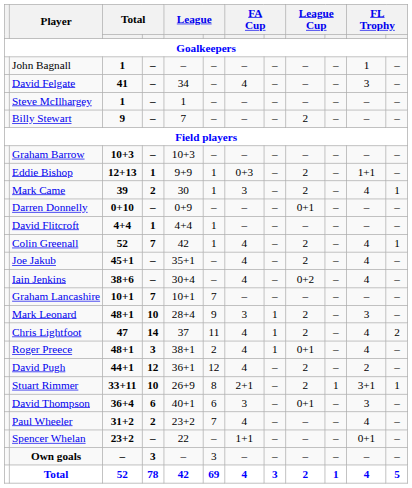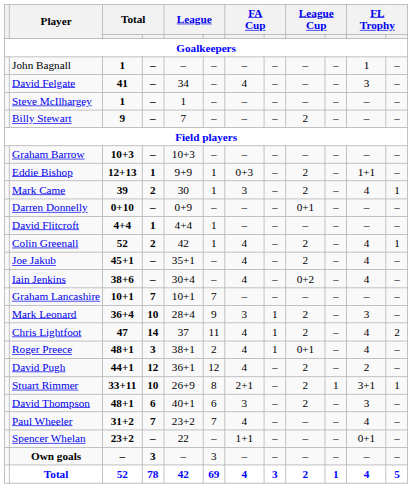 <table class="wikitable"  style="text-align:center;">
 <tr>
 <th rowspan="2" style="font-size:80%;"></th>
 <th rowspan="2">Player</th>
 <th colspan="2">Total</th>
 <th colspan="2"><a href='#'>League</a></th>
 <th colspan="2"><a href='#'>FA<br>Cup</a></th>
 <th colspan="2"><a href='#'>League<br>Cup</a></th>
 <th colspan="2"><a href='#'>FL<br>Trophy</a></th>
 </tr>
 <tr>
 <th style="width: 50px; font-size:80%;"></th>
 <th style="width: 25px; font-size:80%;"></th>
 <th style="width: 50px; font-size:80%;"></th>
 <th style="width: 25px; font-size:80%;"></th>
 <th style="width: 50px; font-size:80%;"></th>
 <th style="width: 25px; font-size:80%;"></th>
 <th style="width: 50px; font-size:80%;"></th>
 <th style="width: 25px; font-size:80%;"></th>
 <th style="width: 50px; font-size:80%;"></th>
 <th style="width: 25px; font-size:80%;"></th>
 </tr>
 <tr>
 <td colspan="12" style="background:white; color:blue; text-align:center;"><strong>Goalkeepers</strong></td>
 </tr>
 <tr>
 <td></td>
 <td style="text-align:left;">John Bagnall</td>
 <td><strong>1</strong></td>
 <td><strong>–</strong></td>
 <td>–</td>
 <td>–</td>
 <td>–</td>
 <td>–</td>
 <td>–</td>
 <td>–</td>
 <td>1</td>
 <td>–</td>
 </tr>
 <tr>
 <td></td>
 <td style="text-align:left;"><a href='#'>David Felgate</a></td>
 <td><strong>41</strong></td>
 <td><strong>–</strong></td>
 <td>34</td>
 <td>–</td>
 <td>4</td>
 <td>–</td>
 <td>–</td>
 <td>–</td>
 <td>3</td>
 <td>–</td>
 </tr>
 <tr>
 <td></td>
 <td style="text-align:left;"><a href='#'>Steve McIlhargey</a></td>
 <td><strong>1</strong></td>
 <td><strong>–</strong></td>
 <td>1</td>
 <td>–</td>
 <td>–</td>
 <td>–</td>
 <td>–</td>
 <td>–</td>
 <td>–</td>
 <td>–</td>
 </tr>
 <tr>
 <td></td>
 <td style="text-align:left;"><a href='#'>Billy Stewart</a></td>
 <td><strong>9</strong></td>
 <td><strong>–</strong></td>
 <td>7</td>
 <td>–</td>
 <td>–</td>
 <td>–</td>
 <td>2</td>
 <td>–</td>
 <td>–</td>
 <td>–</td>
 </tr>
 <tr>
 <td colspan="12" style="background:white; color:blue; text-align:center;"><strong>Field players</strong></td>
 </tr>
 <tr>
 <td></td>
 <td style="text-align:left;"><a href='#'>Graham Barrow</a></td>
 <td><strong>10+3</strong></td>
 <td><strong>–</strong></td>
 <td>10+3</td>
 <td>–</td>
 <td>–</td>
 <td>–</td>
 <td>–</td>
 <td>–</td>
 <td>–</td>
 <td>–</td>
 </tr>
 <tr>
 <td></td>
 <td style="text-align:left;"><a href='#'>Eddie Bishop</a></td>
 <td><strong>12+13</strong></td>
 <td><strong>1</strong></td>
 <td>9+9</td>
 <td>1</td>
 <td>0+3</td>
 <td>–</td>
 <td>2</td>
 <td>–</td>
 <td>1+1</td>
 <td>–</td>
 </tr>
 <tr>
 <td></td>
 <td style="text-align:left;"><a href='#'>Mark Came</a></td>
 <td><strong>39</strong></td>
 <td><strong>2</strong></td>
 <td>30</td>
 <td>1</td>
 <td>3</td>
 <td>–</td>
 <td>2</td>
 <td>–</td>
 <td>4</td>
 <td>1</td>
 </tr>
 <tr>
 <td></td>
 <td style="text-align:left;"><a href='#'>Darren Donnelly</a></td>
 <td><strong>0+10</strong></td>
 <td><strong>–</strong></td>
 <td>0+9</td>
 <td>–</td>
 <td>–</td>
 <td>–</td>
 <td>0+1</td>
 <td>–</td>
 <td>–</td>
 <td>–</td>
 </tr>
 <tr>
 <td></td>
 <td style="text-align:left;"><a href='#'>David Flitcroft</a></td>
 <td><strong>4+4</strong></td>
 <td><strong>1</strong></td>
 <td>4+4</td>
 <td>1</td>
 <td>–</td>
 <td>–</td>
 <td>–</td>
 <td>–</td>
 <td>–</td>
 <td>–</td>
 </tr>
 <tr>
 <td></td>
 <td style="text-align:left;"><a href='#'>Colin Greenall</a></td>
 <td><strong>52</strong></td>
-<td><strong>7</strong></td>
+<td><strong>2</strong></td>
 <td>42</td>
 <td>1</td>
 <td>4</td>
 <td>–</td>
 <td>2</td>
 <td>–</td>
 <td>4</td>
 <td>1</td>
 </tr>
 <tr>
 <td></td>
 <td style="text-align:left;"><a href='#'>Joe Jakub</a></td>
 <td><strong>45+1</strong></td>
 <td><strong>–</strong></td>
 <td>35+1</td>
 <td>–</td>
 <td>4</td>
 <td>–</td>
 <td>2</td>
 <td>–</td>
 <td>4</td>
 <td>–</td>
 </tr>
 <tr>
 <td></td>
 <td style="text-align:left;"><a href='#'>Iain Jenkins</a></td>
 <td><strong>38+6</strong></td>
 <td><strong>–</strong></td>
 <td>30+4</td>
 <td>–</td>
 <td>4</td>
 <td>–</td>
 <td>0+2</td>
 <td>–</td>
 <td>4</td>
 <td>–</td>
 </tr>
 <tr>
 <td></td>
 <td style="text-align:left;"><a href='#'>Graham Lancashire</a></td>
 <td><strong>10+1</strong></td>
 <td><strong>7</strong></td>
 <td>10+1</td>
 <td>7</td>
 <td>–</td>
 <td>–</td>
 <td>–</td>
 <td>–</td>
 <td>–</td>
 <td>–</td>
 </tr>
 <tr>
 <td></td>
 <td style="text-align:left;"><a href='#'>Mark Leonard</a></td>
-<td><strong>48+1</strong></td>
+<td><strong>36+4</strong></td>
 <td><strong>10</strong></td>
 <td>28+4</td>
 <td>9</td>
 <td>3</td>
 <td>1</td>
 <td>2</td>
 <td>–</td>
 <td>3</td>
 <td>–</td>
 </tr>
 <tr>
 <td></td>
 <td style="text-align:left;"><a href='#'>Chris Lightfoot</a></td>
 <td><strong>47</strong></td>
 <td><strong>14</strong></td>
 <td>37</td>
 <td>11</td>
 <td>4</td>
 <td>1</td>
 <td>2</td>
 <td>–</td>
 <td>4</td>
 <td>2</td>
 </tr>
 <tr>
 <td></td>
 <td style="text-align:left;"><a href='#'>Roger Preece</a></td>
 <td><strong>48+1</strong></td>
 <td><strong>3</strong></td>
 <td>38+1</td>
 <td>2</td>
 <td>4</td>
 <td>1</td>
 <td>0+1</td>
 <td>–</td>
 <td>4</td>
 <td>–</td>
 </tr>
 <tr>
 <td></td>
 <td style="text-align:left;"><a href='#'>David Pugh</a></td>
 <td><strong>44+1</strong></td>
 <td><strong>12</strong></td>
 <td>36+1</td>
 <td>12</td>
 <td>4</td>
 <td>–</td>
 <td>2</td>
 <td>–</td>
 <td>2</td>
 <td>–</td>
 </tr>
 <tr>
 <td></td>
 <td style="text-align:left;"><a href='#'>Stuart Rimmer</a></td>
 <td><strong>33+11</strong></td>
 <td><strong>10</strong></td>
 <td>26+9</td>
 <td>8</td>
 <td>2+1</td>
 <td>–</td>
 <td>2</td>
 <td>1</td>
 <td>3+1</td>
 <td>1</td>
 </tr>
 <tr>
 <td></td>
 <td style="text-align:left;"><a href='#'>David Thompson</a></td>
-<td><strong>36+4</strong></td>
+<td><strong>48+1</strong></td>
 <td><strong>6</strong></td>
 <td>40+1</td>
 <td>6</td>
 <td>3</td>
 <td>–</td>
-<td>0+1</td>
+<td>2</td>
 <td>–</td>
 <td>3</td>
 <td>–</td>
 </tr>
 <tr>
 <td></td>
 <td style="text-align:left;"><a href='#'>Paul Wheeler</a></td>
 <td><strong>31+2</strong></td>
-<td><strong>2</strong></td>
+<td><strong>7</strong></td>
 <td>23+2</td>
 <td>7</td>
 <td>4</td>
 <td>–</td>
 <td>–</td>
 <td>–</td>
 <td>4</td>
 <td>–</td>
 </tr>
 <tr>
 <td></td>
 <td style="text-align:left;"><a href='#'>Spencer Whelan</a></td>
 <td><strong>23+2</strong></td>
 <td><strong>–</strong></td>
 <td>22</td>
 <td>–</td>
 <td>1+1</td>
 <td>–</td>
 <td>–</td>
 <td>–</td>
 <td>0+1</td>
 <td>–</td>
 </tr>
 <tr>
 <td></td>
 <td><strong>Own goals</strong></td>
 <td><strong>–</strong></td>
 <td><strong>3</strong></td>
 <td>–</td>
 <td>3</td>
 <td>–</td>
 <td>–</td>
 <td>–</td>
 <td>–</td>
 <td>–</td>
 <td>–</td>
 </tr>
 <tr style="background:white; color:blue; text-align:center;">
 <td></td>
 <td><strong>Total</strong></td>
 <td><strong>52</strong></td>
 <td><strong>78</strong></td>
 <td><strong>42</strong></td>
 <td><strong>69</strong></td>
 <td><strong>4</strong></td>
 <td><strong>3</strong></td>
 <td><strong>2</strong></td>
 <td><strong>1</strong></td>
 <td><strong>4</strong></td>
 <td><strong>5</strong></td>
 </tr>
 </table>
